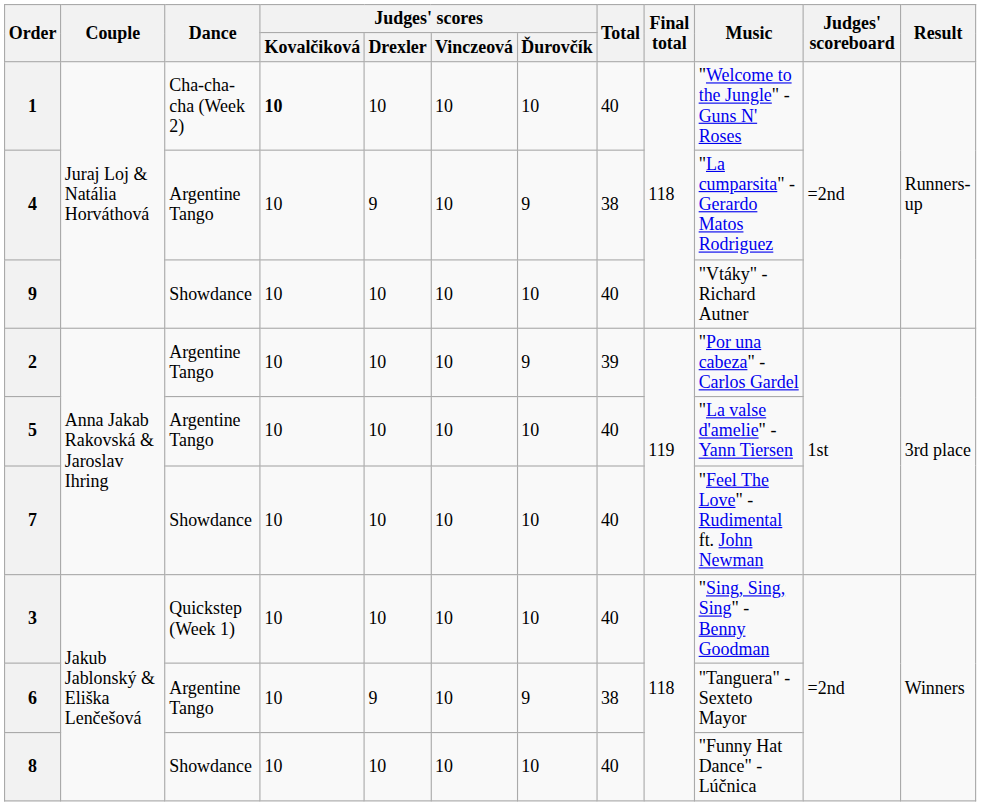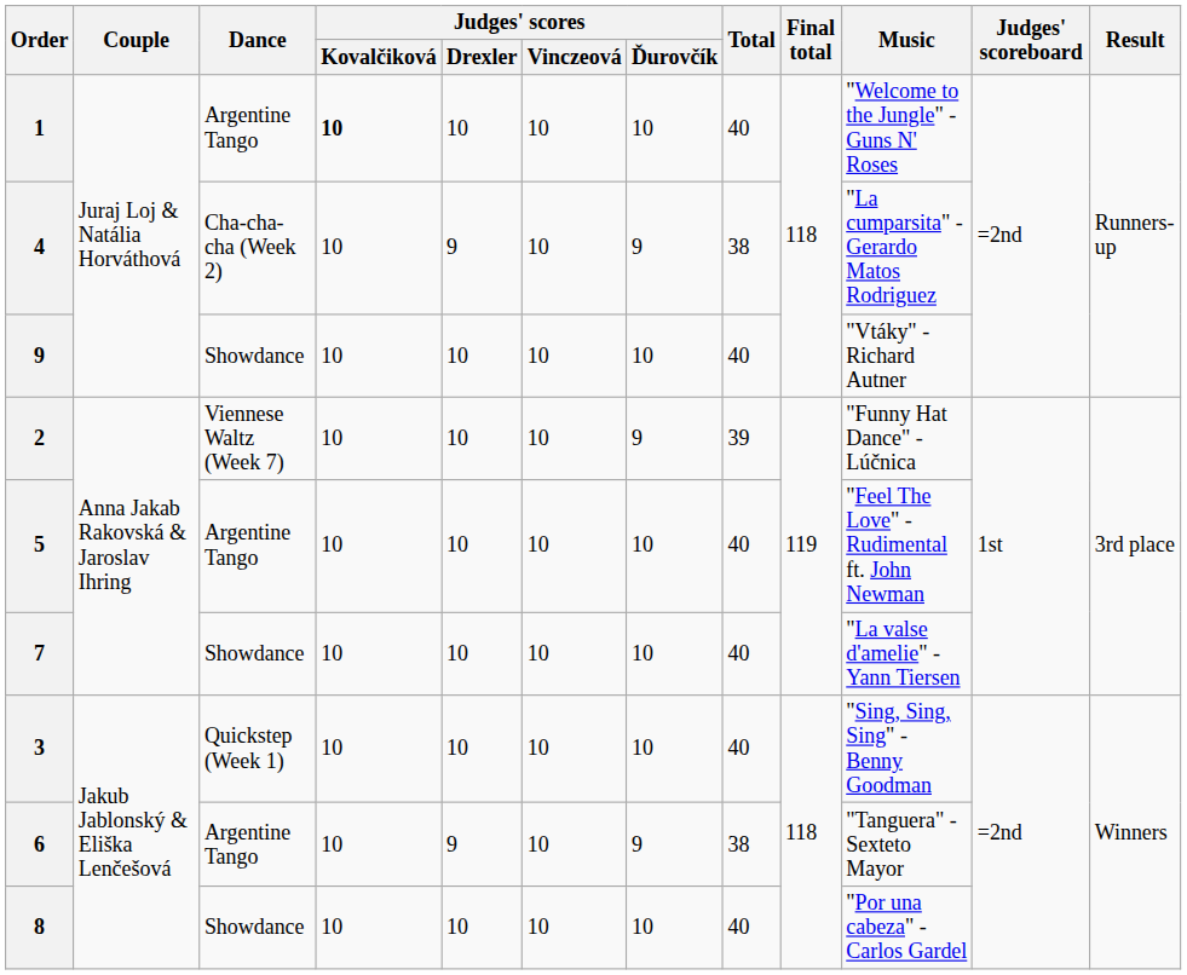 <table class="wikitable">
 <tr>
 <th rowspan="2">Order</th>
 <th rowspan="2">Couple</th>
 <th rowspan="2">Dance</th>
 <th colspan="4">Judges' scores</th>
 <th rowspan="2">Total</th>
 <th rowspan="2">Final total</th>
 <th rowspan="2">Music</th>
 <th rowspan="2">Judges' scoreboard</th>
 <th rowspan="2">Result</th>
 </tr>
 <tr>
 <th>Kovalčiková</th>
 <th>Drexler</th>
 <th>Vinczeová</th>
 <th>Ďurovčík</th>
 </tr>
 <tr>
 <th>1</th>
 <td rowspan="3">Juraj Loj & Natália Horváthová</td>
-<td>Cha-cha-cha (Week 2)</td>
+<td>Argentine Tango</td>
 <td><strong>10</strong></td>
 <td>10</td>
 <td>10</td>
 <td>10</td>
 <td>40</td>
 <td rowspan="3">118</td>
 <td>"<a href='#'>Welcome to the Jungle</a>" - <a href='#'>Guns N' Roses</a></td>
 <td rowspan="3">=2nd</td>
 <td rowspan="3">Runners-up</td>
 </tr>
 <tr>
 <th>4</th>
-<td>Argentine Tango</td>
+<td>Cha-cha-cha (Week 2)</td>
 <td>10</td>
 <td>9</td>
 <td>10</td>
 <td>9</td>
 <td>38</td>
 <td>"<a href='#'>La cumparsita</a>" - <a href='#'>Gerardo Matos Rodriguez</a></td>
 </tr>
 <tr>
 <th>9</th>
 <td>Showdance</td>
 <td>10</td>
 <td>10</td>
 <td>10</td>
 <td>10</td>
 <td>40</td>
 <td>"Vtáky" - Richard Autner</td>
 </tr>
 <tr>
 <th>2</th>
 <td rowspan="3">Anna Jakab Rakovská & Jaroslav Ihring</td>
-<td>Argentine Tango</td>
+<td>Viennese Waltz (Week 7)</td>
 <td>10</td>
 <td>10</td>
 <td>10</td>
 <td>9</td>
 <td>39</td>
 <td rowspan="3">119</td>
-<td>"<a href='#'>Por una cabeza</a>" - <a href='#'>Carlos Gardel</a></td>
+<td>"Funny Hat Dance" - Lúčnica</td>
 <td rowspan="3">1st</td>
 <td rowspan="3">3rd place</td>
 </tr>
 <tr>
 <th>5</th>
 <td>Argentine Tango</td>
 <td>10</td>
 <td>10</td>
 <td>10</td>
 <td>10</td>
 <td>40</td>
-<td>"<a href='#'>La valse d'amelie</a>" - <a href='#'>Yann Tiersen</a></td>
+<td>"<a href='#'>Feel The Love</a>" - <a href='#'>Rudimental</a> ft. <a href='#'>John Newman</a></td>
 </tr>
 <tr>
 <th>7</th>
 <td>Showdance</td>
 <td>10</td>
 <td>10</td>
 <td>10</td>
 <td>10</td>
 <td>40</td>
-<td>"<a href='#'>Feel The Love</a>" - <a href='#'>Rudimental</a> ft. <a href='#'>John Newman</a></td>
+<td>"<a href='#'>La valse d'amelie</a>" - <a href='#'>Yann Tiersen</a></td>
 </tr>
 <tr>
 <th>3</th>
 <td rowspan="3">Jakub Jablonský & Eliška Lenčešová</td>
 <td>Quickstep (Week 1)</td>
 <td>10</td>
 <td>10</td>
 <td>10</td>
 <td>10</td>
 <td>40</td>
 <td rowspan="3">118</td>
 <td>"<a href='#'>Sing, Sing, Sing</a>" - <a href='#'>Benny Goodman</a></td>
 <td rowspan="3">=2nd</td>
 <td rowspan="3">Winners</td>
 </tr>
 <tr>
 <th>6</th>
 <td>Argentine Tango</td>
 <td>10</td>
 <td>9</td>
 <td>10</td>
 <td>9</td>
 <td>38</td>
 <td>"Tanguera" - Sexteto Mayor</td>
 </tr>
 <tr>
 <th>8</th>
 <td>Showdance</td>
 <td>10</td>
 <td>10</td>
 <td>10</td>
 <td>10</td>
 <td>40</td>
-<td>"Funny Hat Dance" - Lúčnica</td>
+<td>"<a href='#'>Por una cabeza</a>" - <a href='#'>Carlos Gardel</a></td>
 </tr>
 </table>
